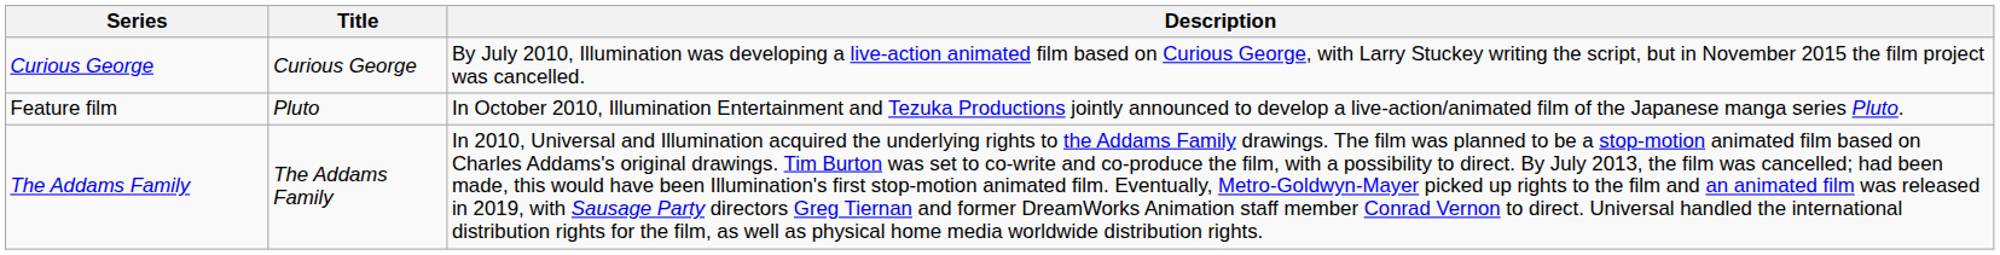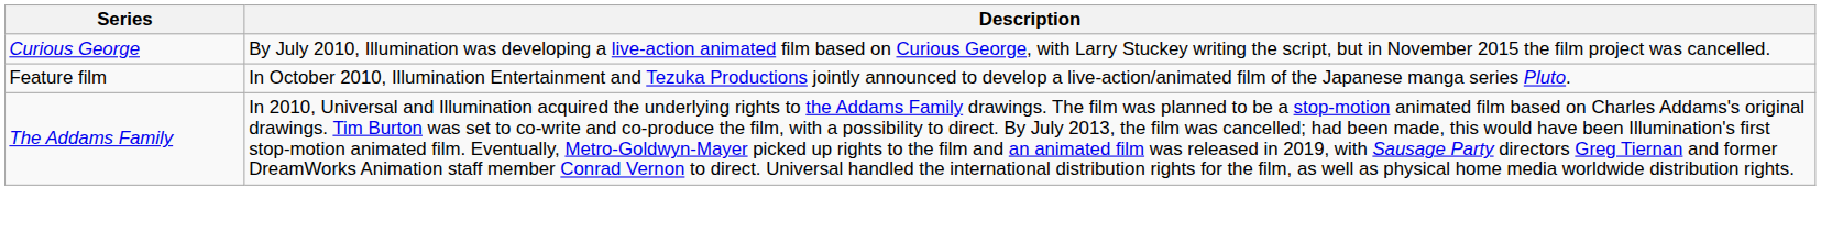 <table class="wikitable">
 <tr>
 <th style="width:150pt;">Series</th>
-<th style="width:100pt;">Title</th>
 <th>Description</th>
 </tr>
 <tr>
 <td><em><a href='#'>Curious George</a></em></td>
-<td><em>Curious George</em></td>
 <td>By July 2010, Illumination was developing a <a href='#'>live-action animated</a> film based on <a href='#'>Curious George</a>, with Larry Stuckey writing the script, but in November 2015 the film project was cancelled.</td>
 </tr>
 <tr>
 <td>Feature film</td>
-<td><em>Pluto</em></td>
 <td>In October 2010, Illumination Entertainment and <a href='#'>Tezuka Productions</a> jointly announced to develop a live-action/animated film of the Japanese manga series <em><a href='#'>Pluto</a></em>.</td>
 </tr>
 <tr>
 <td><em><a href='#'>The Addams Family</a></em></td>
-<td><em>The Addams Family</em></td>
 <td>In 2010, Universal and Illumination acquired the underlying rights to <a href='#'>the Addams Family</a> drawings. The film was planned to be a <a href='#'>stop-motion</a> animated film based on Charles Addams's original drawings. <a href='#'>Tim Burton</a> was set to co-write and co-produce the film, with a possibility to direct. By July 2013, the film was cancelled; had been made, this would have been Illumination's first stop-motion animated film. Eventually, <a href='#'>Metro-Goldwyn-Mayer</a> picked up rights to the film and <a href='#'>an animated film</a> was released in 2019, with <em><a href='#'>Sausage Party</a></em> directors <a href='#'>Greg Tiernan</a> and former DreamWorks Animation staff member <a href='#'>Conrad Vernon</a> to direct. Universal handled the international distribution rights for the film, as well as physical home media worldwide distribution rights.</td>
 </tr>
 </table>
